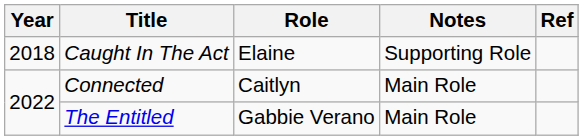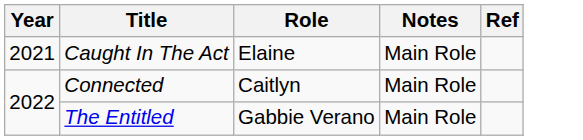 <table class="wikitable sortable">
 <tr>
 <th>Year</th>
 <th>Title</th>
 <th>Role</th>
 <th>Notes</th>
 <th>Ref</th>
 </tr>
 <tr>
-<td>2018</td>
+<td>2021</td>
 <td><em>Caught In The Act</em></td>
 <td>Elaine</td>
-<td>Supporting Role</td>
+<td>Main Role</td>
 <td></td>
 </tr>
 <tr>
 <td rowspan="2">2022</td>
 <td><em>Connected</em></td>
 <td>Caitlyn</td>
 <td>Main Role</td>
 <td></td>
 </tr>
 <tr>
 <td><em><a href='#'>The Entitled</a></em></td>
 <td>Gabbie Verano</td>
 <td>Main Role</td>
 <td></td>
 </tr>
 </table>
